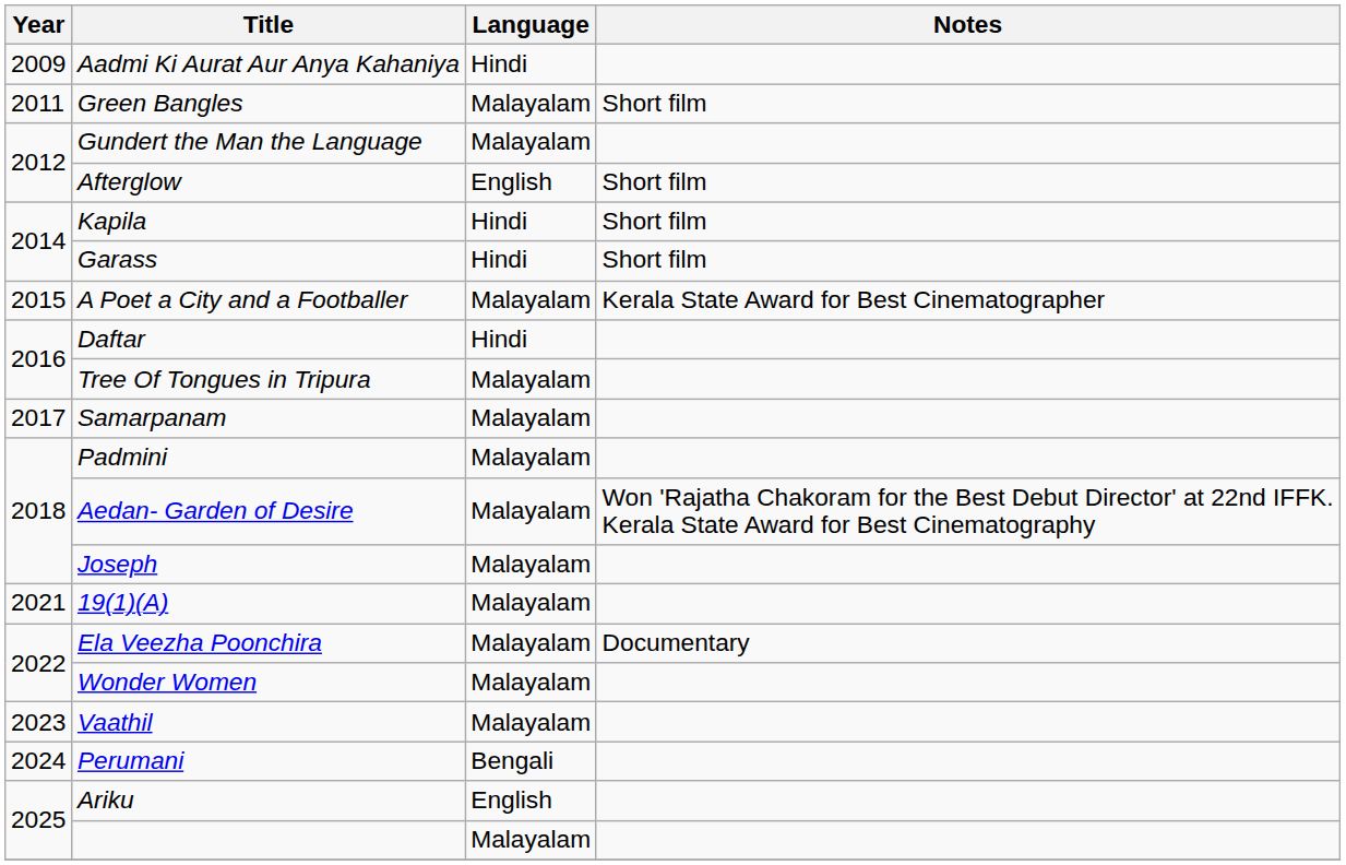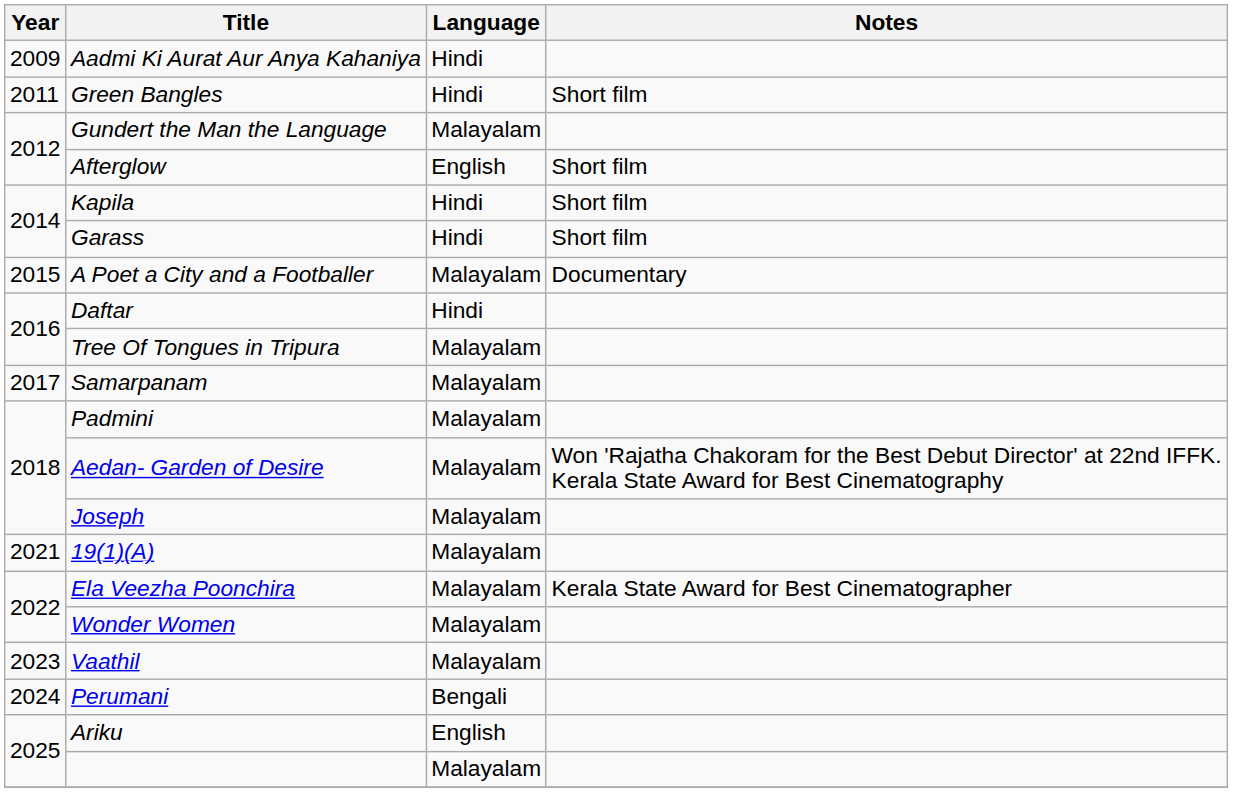 <table class="wikitable sortable">
 <tr>
 <th>Year</th>
 <th>Title</th>
 <th>Language</th>
 <th>Notes</th>
 </tr>
 <tr>
 <td>2009</td>
 <td><em>Aadmi Ki Aurat Aur Anya Kahaniya</em></td>
 <td>Hindi</td>
 <td></td>
 </tr>
 <tr>
 <td>2011</td>
 <td><em>Green Bangles</em></td>
-<td>Malayalam</td>
+<td>Hindi</td>
 <td>Short film</td>
 </tr>
 <tr>
 <td rowspan=2>2012</td>
 <td><em>Gundert the Man the Language</em></td>
 <td>Malayalam</td>
 <td></td>
 </tr>
 <tr>
 <td><em>Afterglow</em></td>
 <td>English</td>
 <td>Short film</td>
 </tr>
 <tr>
 <td rowspan=2>2014</td>
 <td><em>Kapila</em></td>
 <td>Hindi</td>
 <td>Short film</td>
 </tr>
 <tr>
 <td><em>Garass</em></td>
 <td>Hindi</td>
 <td>Short film</td>
 </tr>
 <tr>
 <td>2015</td>
 <td><em>A Poet a City and a Footballer</em></td>
 <td>Malayalam</td>
-<td>Kerala State Award for Best Cinematographer</td>
+<td>Documentary</td>
 </tr>
 <tr>
 <td rowspan=2>2016</td>
 <td><em>Daftar</em></td>
 <td>Hindi</td>
 <td></td>
 </tr>
 <tr>
 <td><em>Tree Of Tongues in Tripura</em></td>
 <td>Malayalam</td>
 <td></td>
 </tr>
 <tr>
 <td>2017</td>
 <td><em>Samarpanam</em></td>
 <td>Malayalam</td>
 <td></td>
 </tr>
 <tr>
 <td rowspan=3>2018</td>
 <td><em>Padmini</em></td>
 <td>Malayalam</td>
 <td></td>
 </tr>
 <tr>
 <td><em><a href='#'>Aedan- Garden of Desire</a></em></td>
 <td>Malayalam</td>
 <td>Won 'Rajatha Chakoram for the Best Debut Director' at 22nd IFFK.<br>Kerala State Award for Best Cinematography</td>
 </tr>
 <tr>
 <td><em><a href='#'>Joseph</a></em></td>
 <td>Malayalam</td>
 <td></td>
 </tr>
 <tr>
 <td>2021</td>
 <td><em><a href='#'>19(1)(A)</a></em></td>
 <td>Malayalam</td>
 <td></td>
 </tr>
 <tr>
 <td rowspan=2>2022</td>
 <td><em><a href='#'>Ela Veezha Poonchira</a></em></td>
 <td>Malayalam</td>
-<td>Documentary</td>
+<td>Kerala State Award for Best Cinematographer</td>
 </tr>
 <tr>
 <td><em><a href='#'>Wonder Women</a></em></td>
 <td>Malayalam</td>
 <td></td>
 </tr>
 <tr>
 <td>2023</td>
 <td><em><a href='#'>Vaathil</a></em></td>
 <td>Malayalam</td>
 <td></td>
 </tr>
 <tr>
 <td>2024</td>
 <td><em><a href='#'>Perumani</a></em></td>
 <td>Bengali</td>
 <td></td>
 </tr>
 <tr>
 <td rowspan=2>2025</td>
 <td><em>Ariku</em></td>
 <td>English</td>
 <td></td>
 </tr>
 <tr>
 <td></td>
 <td>Malayalam</td>
 <td></td>
 </tr>
 <tr>
 </tr>
 </table>
